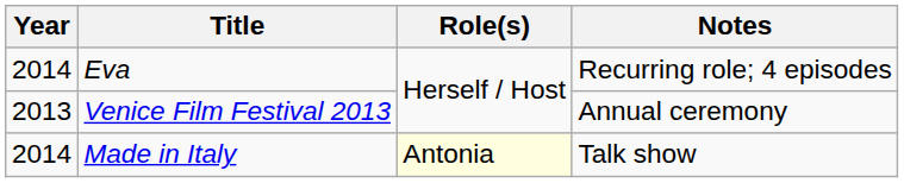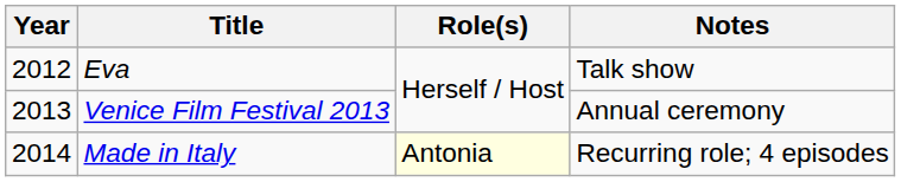 <table class="wikitable plainrowheaders sortable">
 <tr>
 <th scope="col">Year</th>
 <th scope="col">Title</th>
 <th scope="col">Role(s)</th>
 <th scope="col" class="unsortable">Notes</th>
 </tr>
 <tr>
-<td>2014</td>
+<td>2012</td>
 <td><em>Eva</em></td>
 <td rowspan="2">Herself / Host</td>
-<td>Recurring role; 4 episodes</td>
+<td>Talk show</td>
 </tr>
 <tr>
 <td>2013</td>
 <td><em><a href='#'>Venice Film Festival 2013</a></em></td>
 <td>Annual ceremony</td>
 </tr>
 <tr>
 <td>2014</td>
 <td><em><a href='#'>Made in Italy</a></em></td>
 <td style="background: lightyellow;">Antonia</td>
-<td>Talk show</td>
+<td>Recurring role; 4 episodes</td>
 </tr>
 </table>
